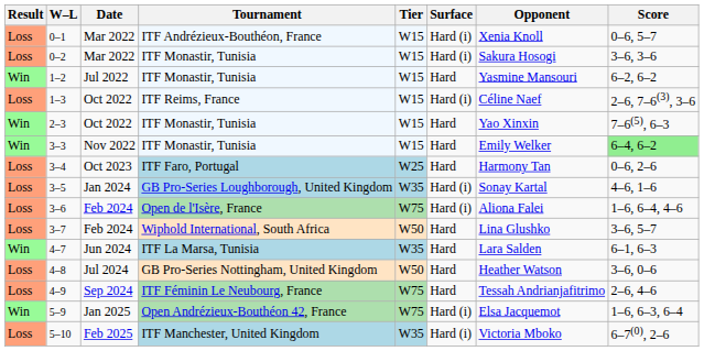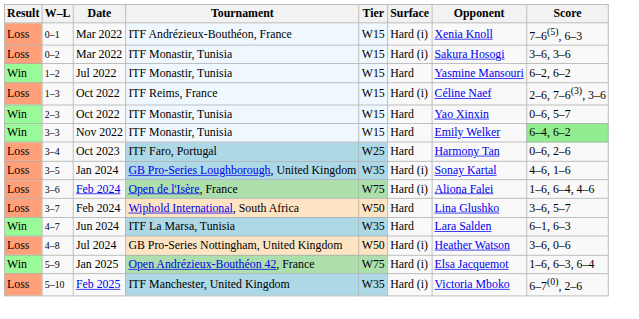 <table class="sortable wikitable">
 <tr>
 <th>Result</th>
 <th class="unsortable">W–L</th>
 <th>Date</th>
 <th>Tournament</th>
 <th>Tier</th>
 <th>Surface</th>
 <th>Opponent</th>
 <th class=unsortable>Score</th>
 </tr>
 <tr>
 <td style="background:#FFA07A;">Loss</td>
 <td><small>0–1</small></td>
 <td>Mar 2022</td>
 <td style="background:#f0f8ff;">ITF Andrézieux-Bouthéon, France</td>
 <td style="background:#f0f8ff;">W15</td>
 <td>Hard (i)</td>
 <td> <a href='#'>Xenia Knoll</a></td>
-<td>0–6, 5–7</td>
+<td>7–6<sup>(5)</sup>, 6–3</td>
 </tr>
 <tr>
 <td style="background:#FFA07A;">Loss</td>
 <td><small>0–2</small></td>
 <td>Mar 2022</td>
 <td style="background:#f0f8ff;">ITF Monastir, Tunisia</td>
 <td style="background:#f0f8ff;">W15</td>
 <td>Hard (i)</td>
 <td> <a href='#'>Sakura Hosogi</a></td>
 <td>3–6, 3–6</td>
 </tr>
 <tr>
 <td style="background:#98FB98;">Win</td>
 <td><small>1–2</small></td>
 <td>Jul 2022</td>
 <td style="background:#f0f8ff;">ITF Monastir, Tunisia</td>
 <td style="background:#f0f8ff;">W15</td>
 <td>Hard</td>
 <td> <a href='#'>Yasmine Mansouri</a></td>
 <td>6–2, 6–2</td>
 </tr>
 <tr>
 <td style="background:#FFA07A;">Loss</td>
 <td><small>1–3</small></td>
 <td>Oct 2022</td>
 <td style="background:#f0f8ff;">ITF Reims, France</td>
 <td style="background:#f0f8ff;">W15</td>
 <td>Hard (i)</td>
 <td> <a href='#'>Céline Naef</a></td>
 <td>2–6, 7–6<sup>(3)</sup>, 3–6</td>
 </tr>
 <tr>
 <td style="background:#98FB98;">Win</td>
 <td><small>2–3</small></td>
 <td>Oct 2022</td>
 <td style="background:#f0f8ff;">ITF Monastir, Tunisia</td>
 <td style="background:#f0f8ff;">W15</td>
 <td>Hard</td>
 <td> <a href='#'>Yao Xinxin</a></td>
-<td>7–6<sup>(5)</sup>, 6–3</td>
+<td>0–6, 5–7</td>
 </tr>
 <tr>
 <td style="background:#98FB98;">Win</td>
 <td><small>3–3</small></td>
 <td>Nov 2022</td>
 <td style="background:#f0f8ff;">ITF Monastir, Tunisia</td>
 <td style="background:#f0f8ff;">W15</td>
 <td>Hard</td>
 <td> <a href='#'>Emily Welker</a></td>
 <td style="background: lightgreen;">6–4, 6–2</td>
 </tr>
 <tr>
 <td style="background:#FFA07A;">Loss</td>
 <td><small>3–4</small></td>
 <td>Oct 2023</td>
 <td style="background:lightblue;">ITF Faro, Portugal</td>
 <td style="background:lightblue;">W25</td>
 <td>Hard</td>
 <td> <a href='#'>Harmony Tan</a></td>
 <td>0–6, 2–6</td>
 </tr>
 <tr>
 <td style="background:#FFA07A;">Loss</td>
 <td><small>3–5</small></td>
 <td>Jan 2024</td>
 <td style="background:lightblue;"><a href='#'>GB Pro-Series Loughborough</a>, United Kingdom</td>
 <td style="background:lightblue;">W35</td>
 <td>Hard (i)</td>
 <td> <a href='#'>Sonay Kartal</a></td>
 <td>4–6, 1–6</td>
 </tr>
 <tr>
 <td style="background:#FFA07A;">Loss</td>
 <td><small>3–6</small></td>
 <td><a href='#'>Feb 2024</a></td>
 <td style="background:#addfad;"><a href='#'>Open de l'Isère</a>, France</td>
 <td style="background:#addfad;">W75</td>
 <td>Hard (i)</td>
 <td> <a href='#'>Aliona Falei</a></td>
 <td>1–6, 6–4, 4–6</td>
 </tr>
 <tr>
 <td style="background:#FFA07A;">Loss</td>
 <td><small>3–7</small></td>
 <td>Feb 2024</td>
 <td style="background:#ffe4c4;"><a href='#'>Wiphold International</a>, South Africa</td>
 <td style="background:#ffe4c4;">W50</td>
 <td>Hard</td>
 <td> <a href='#'>Lina Glushko</a></td>
 <td>3–6, 5–7</td>
 </tr>
 <tr>
 <td style="background:#98FB98;">Win</td>
 <td><small>4–7</small></td>
 <td>Jun 2024</td>
 <td style="background:lightblue;">ITF La Marsa, Tunisia</td>
 <td style="background:lightblue;">W35</td>
 <td>Hard</td>
 <td> <a href='#'>Lara Salden</a></td>
 <td>6–1, 6–3</td>
 </tr>
 <tr>
 <td style="background:#FFA07A;">Loss</td>
 <td><small>4–8</small></td>
 <td>Jul 2024</td>
 <td style="background:#ffe4c4;">GB Pro-Series Nottingham, United Kingdom</td>
 <td style="background:#ffe4c4;">W50</td>
-<td>Hard</td>
+<td>Hard (i)</td>
 <td> <a href='#'>Heather Watson</a></td>
 <td>3–6, 0–6</td>
-</tr>
-<tr>
-<td style="background:#FFA07A;">Loss</td>
-<td><small>4–9</small></td>
-<td><a href='#'>Sep 2024</a></td>
-<td style="background:#addfad;"><a href='#'>ITF Féminin Le Neubourg</a>, France</td>
-<td style="background:#addfad;">W75</td>
-<td>Hard</td>
-<td> <a href='#'>Tessah Andrianjafitrimo</a></td>
-<td>2–6, 4–6</td>
 </tr>
 <tr>
 <td style="background:#98FB98;">Win</td>
 <td><small>5–9</small></td>
 <td>Jan 2025</td>
 <td style="background:#addfad;"><a href='#'>Open Andrézieux-Bouthéon 42</a>, France</td>
 <td style="background:#addfad;">W75</td>
 <td>Hard (i)</td>
 <td> <a href='#'>Elsa Jacquemot</a></td>
 <td>1–6, 6–3, 6–4</td>
 </tr>
 <tr>
 <td style="background:#FFA07A;">Loss</td>
 <td><small>5–10</small></td>
 <td><a href='#'>Feb 2025</a></td>
 <td style="background:lightblue;">ITF Manchester, United Kingdom</td>
 <td style="background:lightblue;">W35</td>
 <td>Hard (i)</td>
 <td> <a href='#'>Victoria Mboko</a></td>
 <td>6–7<sup>(0)</sup>, 2–6</td>
 </tr>
 </table>
